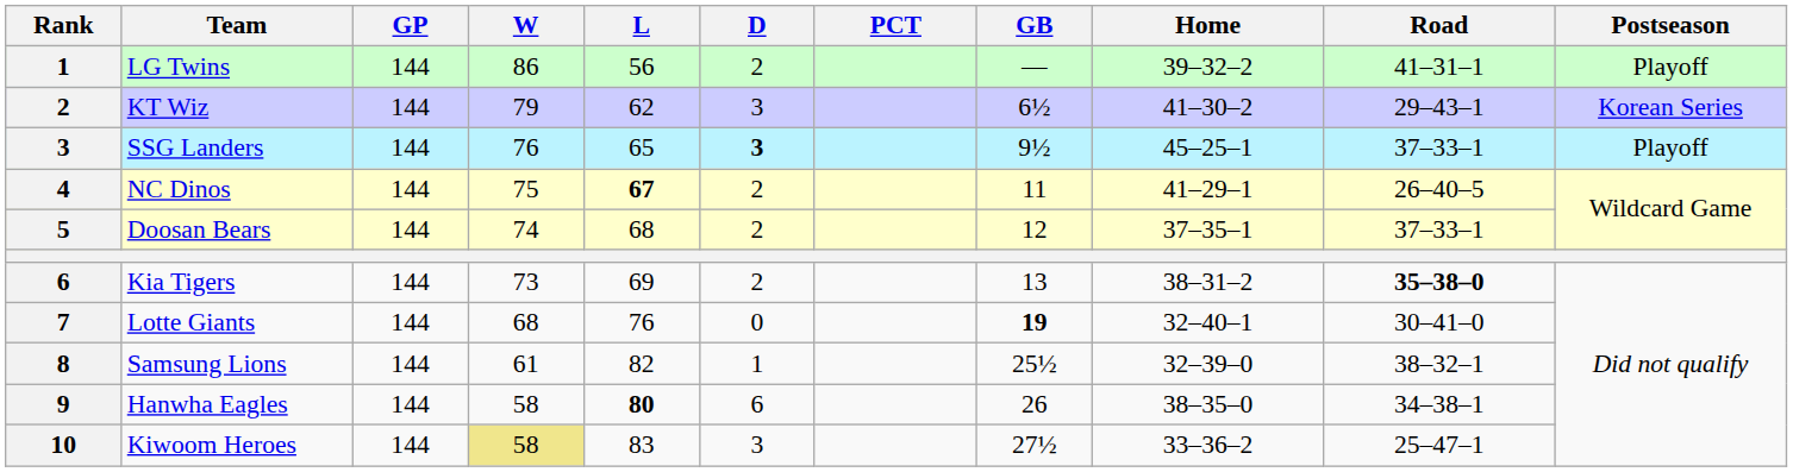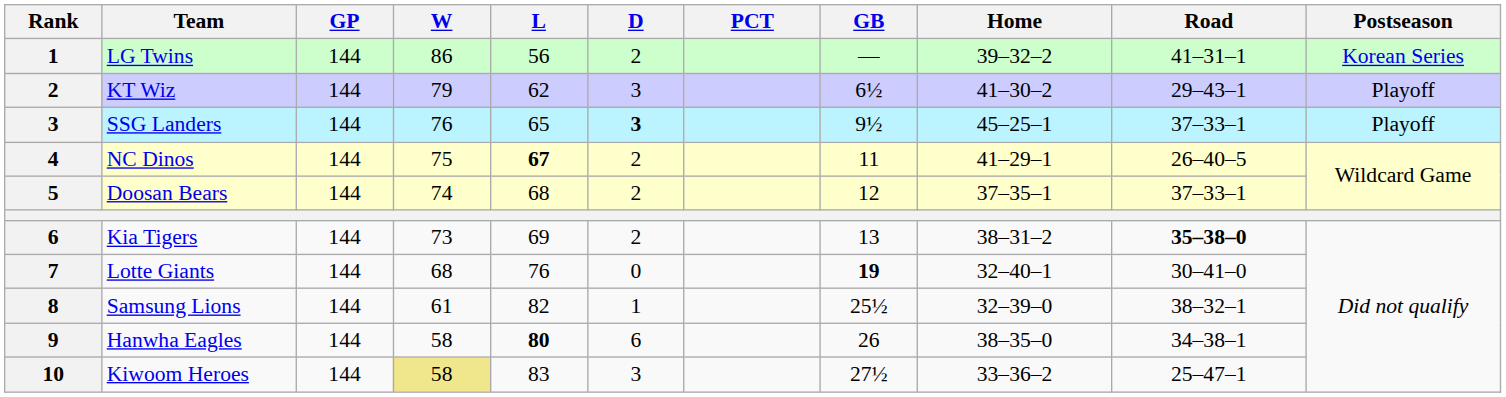 <table class="wikitable sortable plainrowheaders" width="70%" style="text-align:center;">
 <tr>
 <th scope="col" width="5%">Rank</th>
 <th scope="col" width="10%">Team</th>
 <th scope="col" width="5%"><a href='#'>GP</a></th>
 <th scope="col" width="5%"><a href='#'>W</a></th>
 <th scope="col" width="5%"><a href='#'>L</a></th>
 <th scope="col" width="5%"><a href='#'>D</a></th>
 <th scope="col" width="7%"><a href='#'>PCT</a></th>
 <th scope="col" width="5%"><a href='#'>GB</a></th>
 <th scope="col" width="10%">Home</th>
 <th scope="col" width="10%">Road</th>
 <th scope="col" width="10%">Postseason</th>
 </tr>
 <tr style="background-color:#CCFFCC;">
 <th>1</th>
 <td style="text-align:left;"><a href='#'>LG Twins</a></td>
 <td>144</td>
 <td>86</td>
 <td>56</td>
 <td>2</td>
 <td></td>
 <td>—</td>
 <td>39–32–2</td>
 <td>41–31–1</td>
-<td>Playoff</td>
+<td><a href='#'>Korean Series</a></td>
 </tr>
 <tr style="background-color:#CCCCFF;">
 <th>2</th>
 <td style="text-align:left;"><a href='#'>KT Wiz</a></td>
 <td>144</td>
 <td>79</td>
 <td>62</td>
 <td>3</td>
 <td></td>
 <td>6½</td>
 <td>41–30–2</td>
 <td>29–43–1</td>
-<td><a href='#'>Korean Series</a></td>
+<td>Playoff</td>
 </tr>
 <tr style="background-color:#BBF3FF;">
 <th>3</th>
 <td style="text-align:left;"><a href='#'>SSG Landers</a></td>
 <td>144</td>
 <td>76</td>
 <td>65</td>
 <td><strong>3</strong></td>
 <td></td>
 <td>9½</td>
 <td>45–25–1</td>
 <td>37–33–1</td>
 <td>Playoff</td>
 </tr>
 <tr style="background-color:#FFFFCC;">
 <th>4</th>
 <td style="text-align:left;"><a href='#'>NC Dinos</a></td>
 <td>144</td>
 <td>75</td>
 <td><strong>67</strong></td>
 <td>2</td>
 <td></td>
 <td>11</td>
 <td>41–29–1</td>
 <td>26–40–5</td>
 <td rowspan="2">Wildcard Game</td>
 </tr>
 <tr style="background-color:#FFFFCC;">
 <th>5</th>
 <td style="text-align:left;"><a href='#'>Doosan Bears</a></td>
 <td>144</td>
 <td>74</td>
 <td>68</td>
 <td>2</td>
 <td></td>
 <td>12</td>
 <td>37–35–1</td>
 <td>37–33–1</td>
 </tr>
 <tr>
 <th colspan=11></th>
 </tr>
 <tr>
 <th>6</th>
 <td style="text-align:left;"><a href='#'>Kia Tigers</a></td>
 <td>144</td>
 <td>73</td>
 <td>69</td>
 <td>2</td>
 <td></td>
 <td>13</td>
 <td>38–31–2</td>
 <td><strong>35–38–0</strong></td>
 <td rowspan="5"><em>Did not qualify</em></td>
 </tr>
 <tr>
 <th>7</th>
 <td style="text-align:left;"><a href='#'>Lotte Giants</a></td>
 <td>144</td>
 <td>68</td>
 <td>76</td>
 <td>0</td>
 <td></td>
 <td><strong>19</strong></td>
 <td>32–40–1</td>
 <td>30–41–0</td>
 </tr>
 <tr>
 <th>8</th>
 <td style="text-align:left;"><a href='#'>Samsung Lions</a></td>
 <td>144</td>
 <td>61</td>
 <td>82</td>
 <td>1</td>
 <td></td>
 <td>25½</td>
 <td>32–39–0</td>
 <td>38–32–1</td>
 </tr>
 <tr>
 <th>9</th>
 <td style="text-align:left;"><a href='#'>Hanwha Eagles</a></td>
 <td>144</td>
 <td>58</td>
 <td><strong>80</strong></td>
 <td>6</td>
 <td></td>
 <td>26</td>
 <td>38–35–0</td>
 <td>34–38–1</td>
 </tr>
 <tr>
 <th>10</th>
 <td style="text-align:left;"><a href='#'>Kiwoom Heroes</a></td>
 <td>144</td>
 <td style="background: khaki;">58</td>
 <td>83</td>
 <td>3</td>
 <td></td>
 <td>27½</td>
 <td>33–36–2</td>
 <td>25–47–1</td>
 </tr>
 </table>
